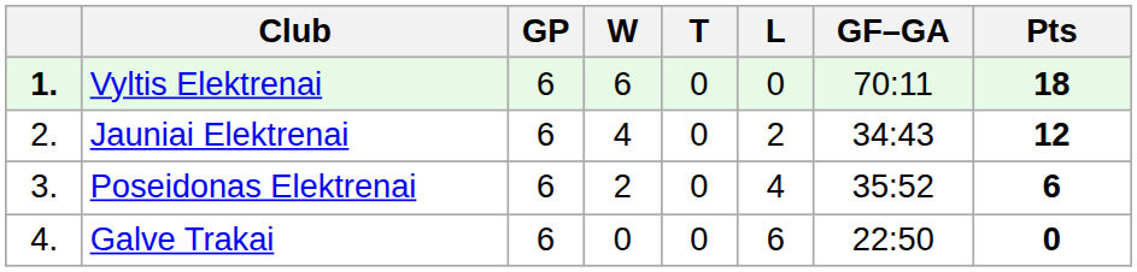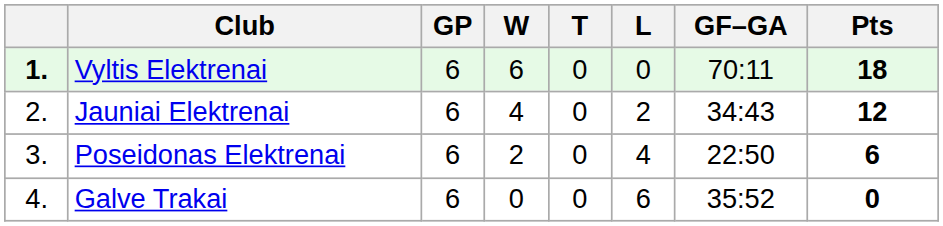 <table class="wikitable">
 <tr>
 <th width="30"></th>
 <th width="200">Club</th>
 <th width="30">GP</th>
 <th width="30">W</th>
 <th width="30">T</th>
 <th width="30">L</th>
 <th width="70">GF–GA</th>
 <th width="70">Pts</th>
 </tr>
 <tr bgcolor="#e6fae6" align="center">
 <td><strong>1.</strong></td>
 <td align="left"><a href='#'>Vyltis Elektrenai</a></td>
 <td>6</td>
 <td>6</td>
 <td>0</td>
 <td>0</td>
 <td>70:11</td>
 <td><strong>18</strong></td>
 </tr>
 <tr bgcolor="#FFFFFF" align="center">
 <td>2.</td>
 <td align="left"><a href='#'>Jauniai Elektrenai</a></td>
 <td>6</td>
 <td>4</td>
 <td>0</td>
 <td>2</td>
 <td>34:43</td>
 <td><strong>12</strong></td>
 </tr>
 <tr bgcolor="#FFFFFF" align="center">
 <td>3.</td>
 <td align="left"><a href='#'>Poseidonas Elektrenai</a></td>
 <td>6</td>
 <td>2</td>
 <td>0</td>
 <td>4</td>
-<td>35:52</td>
+<td>22:50</td>
 <td><strong>6</strong></td>
 </tr>
 <tr bgcolor="#FFFFFF" align="center">
 <td>4.</td>
 <td align="left"><a href='#'>Galve Trakai</a></td>
 <td>6</td>
 <td>0</td>
 <td>0</td>
 <td>6</td>
-<td>22:50</td>
+<td>35:52</td>
 <td><strong>0</strong></td>
 </tr>
 </table>
